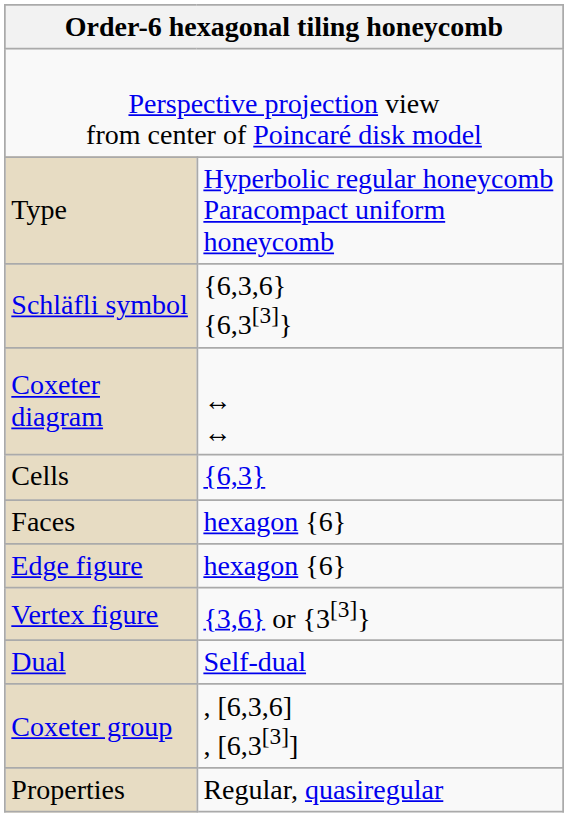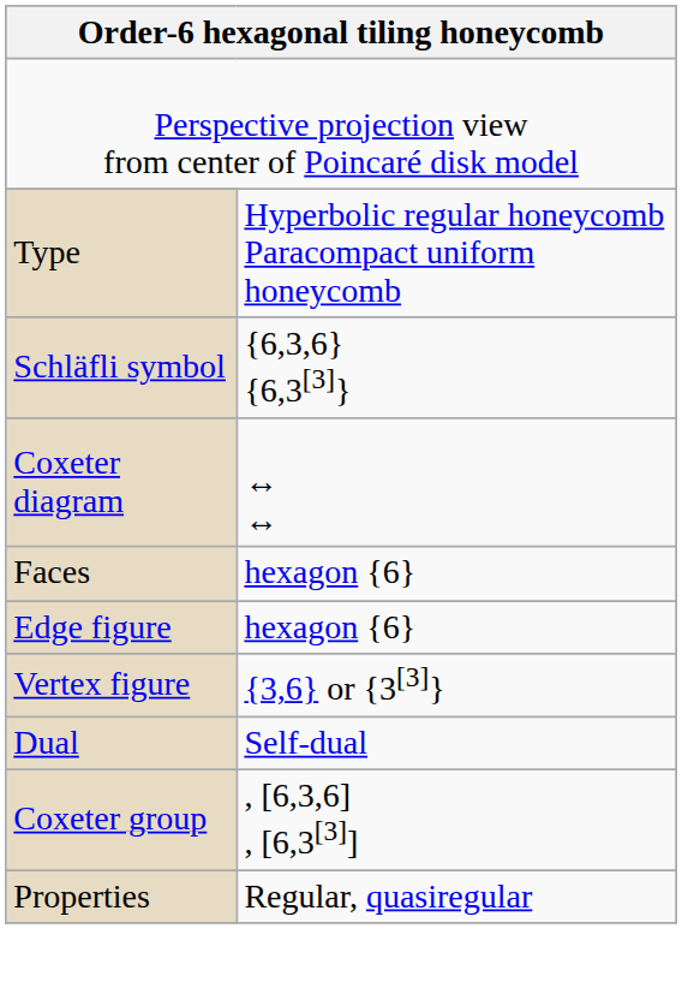 <table class="wikitable" align="right" style="margin-left:10px" width="320">
 <tr>
 <th bgcolor=#e7dcc3 colspan=2>Order-6 hexagonal tiling honeycomb</th>
 </tr>
 <tr>
 <td colspan=2 align=center><br><a href='#'>Perspective projection</a> view<br>from center of <a href='#'>Poincaré disk model</a></td>
 </tr>
 <tr>
 <td bgcolor=#e7dcc3>Type</td>
 <td><a href='#'>Hyperbolic regular honeycomb</a><br><a href='#'>Paracompact uniform honeycomb</a></td>
 </tr>
 <tr>
 <td bgcolor=#e7dcc3><a href='#'>Schläfli symbol</a></td>
 <td>{6,3,6}<br>{6,3<sup>[3]</sup>}</td>
 </tr>
 <tr>
 <td bgcolor=#e7dcc3><a href='#'>Coxeter diagram</a></td>
 <td><br> ↔ <br> ↔ </td>
-</tr>
-<tr>
-<td bgcolor=#e7dcc3>Cells</td>
-<td><a href='#'>{6,3}</a> </td>
 </tr>
 <tr>
 <td bgcolor=#e7dcc3>Faces</td>
 <td><a href='#'>hexagon</a> {6}</td>
 </tr>
 <tr>
 <td bgcolor=#e7dcc3><a href='#'>Edge figure</a></td>
 <td><a href='#'>hexagon</a> {6}</td>
 </tr>
 <tr>
 <td bgcolor=#e7dcc3><a href='#'>Vertex figure</a></td>
 <td><a href='#'>{3,6}</a> or {3<sup>[3]</sup>}<br> </td>
 </tr>
 <tr>
 <td bgcolor=#e7dcc3><a href='#'>Dual</a></td>
 <td><a href='#'>Self-dual</a></td>
 </tr>
 <tr>
 <td bgcolor=#e7dcc3><a href='#'>Coxeter group</a></td>
 <td>, [6,3,6]<br>, [6,3<sup>[3]</sup>]</td>
 </tr>
 <tr>
 <td bgcolor=#e7dcc3>Properties</td>
 <td>Regular, <a href='#'>quasiregular</a></td>
 </tr>
 </table>
